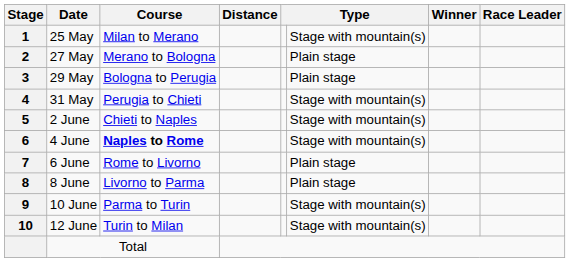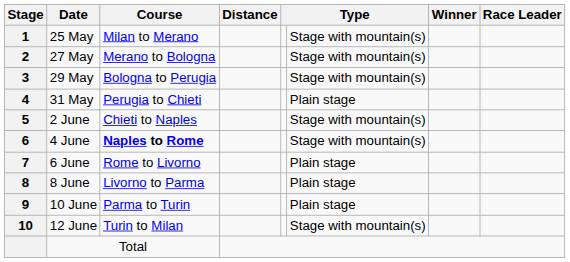 <table class="wikitable">
 <tr style="background:#efefef;">
 <th>Stage</th>
 <th>Date</th>
 <th>Course</th>
 <th>Distance</th>
 <th colspan="2">Type</th>
 <th>Winner</th>
 <th>Race Leader</th>
 </tr>
 <tr>
 <th style="text-align:center">1</th>
 <td>25 May</td>
 <td><a href='#'>Milan</a> to <a href='#'>Merano</a></td>
 <td style="text-align:center"></td>
 <td style="text-align:center;"></td>
 <td>Stage with mountain(s)</td>
 <td></td>
 <td></td>
 </tr>
 <tr>
 <th style="text-align:center">2</th>
 <td>27 May</td>
 <td><a href='#'>Merano</a> to <a href='#'>Bologna</a></td>
 <td style="text-align:center"></td>
 <td style="text-align:center;"></td>
-<td>Plain stage</td>
+<td>Stage with mountain(s)</td>
 <td></td>
 <td></td>
 </tr>
 <tr>
 <th style="text-align:center">3</th>
 <td>29 May</td>
 <td><a href='#'>Bologna</a> to <a href='#'>Perugia</a></td>
 <td style="text-align:center"></td>
 <td style="text-align:center;"></td>
-<td>Plain stage</td>
+<td>Stage with mountain(s)</td>
 <td></td>
 <td></td>
 </tr>
 <tr>
 <th style="text-align:center">4</th>
 <td>31 May</td>
 <td><a href='#'>Perugia</a> to <a href='#'>Chieti</a></td>
 <td style="text-align:center"></td>
 <td style="text-align:center;"></td>
-<td>Stage with mountain(s)</td>
+<td>Plain stage</td>
 <td></td>
 <td></td>
 </tr>
 <tr>
 <th style="text-align:center">5</th>
 <td>2 June</td>
 <td><a href='#'>Chieti</a> to <a href='#'>Naples</a></td>
 <td style="text-align:center"></td>
 <td style="text-align:center;"></td>
 <td>Stage with mountain(s)</td>
 <td></td>
 <td></td>
 </tr>
 <tr>
 <th style="text-align:center">6</th>
 <td>4 June</td>
 <td><strong><a href='#'>Naples</a> to <a href='#'>Rome</a></strong></td>
 <td style="text-align:center"></td>
 <td style="text-align:center;"></td>
 <td>Stage with mountain(s)</td>
 <td></td>
 <td></td>
 </tr>
 <tr>
 <th style="text-align:center">7</th>
 <td>6 June</td>
 <td><a href='#'>Rome</a> to <a href='#'>Livorno</a></td>
 <td style="text-align:center"></td>
 <td style="text-align:center;"></td>
 <td>Plain stage</td>
 <td></td>
 <td></td>
 </tr>
 <tr>
 <th style="text-align:center">8</th>
 <td>8 June</td>
 <td><a href='#'>Livorno</a> to <a href='#'>Parma</a></td>
 <td style="text-align:center"></td>
 <td style="text-align:center;"></td>
 <td>Plain stage</td>
 <td></td>
 <td></td>
 </tr>
 <tr>
 <th style="text-align:center">9</th>
 <td>10 June</td>
 <td><a href='#'>Parma</a> to <a href='#'>Turin</a></td>
 <td style="text-align:center"></td>
 <td style="text-align:center;"></td>
-<td>Stage with mountain(s)</td>
+<td>Plain stage</td>
 <td></td>
 <td></td>
 </tr>
 <tr>
 <th style="text-align:center">10</th>
 <td>12 June</td>
 <td><a href='#'>Turin</a> to <a href='#'>Milan</a></td>
 <td style="text-align:center"></td>
 <td style="text-align:center;"></td>
 <td>Stage with mountain(s)</td>
 <td></td>
 <td></td>
 </tr>
 <tr>
 <th></th>
 <td colspan="2" style="text-align:center;">Total</td>
 <td colspan="5" style="text-align:center;"></td>
 </tr>
 </table>
